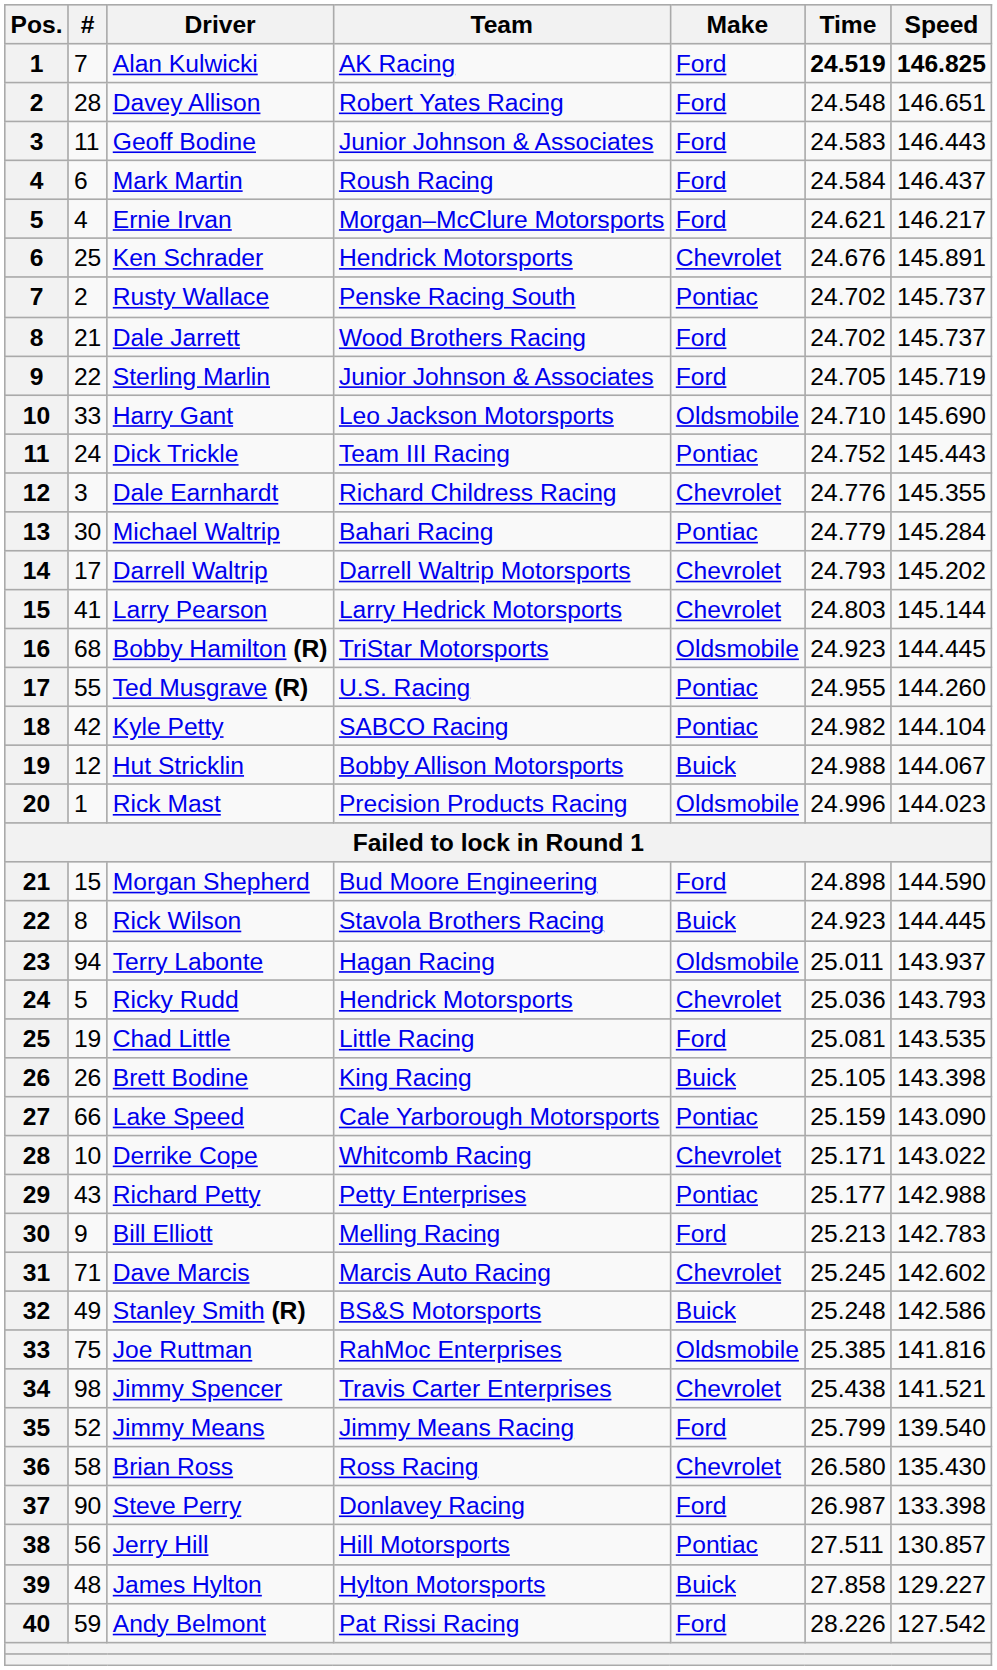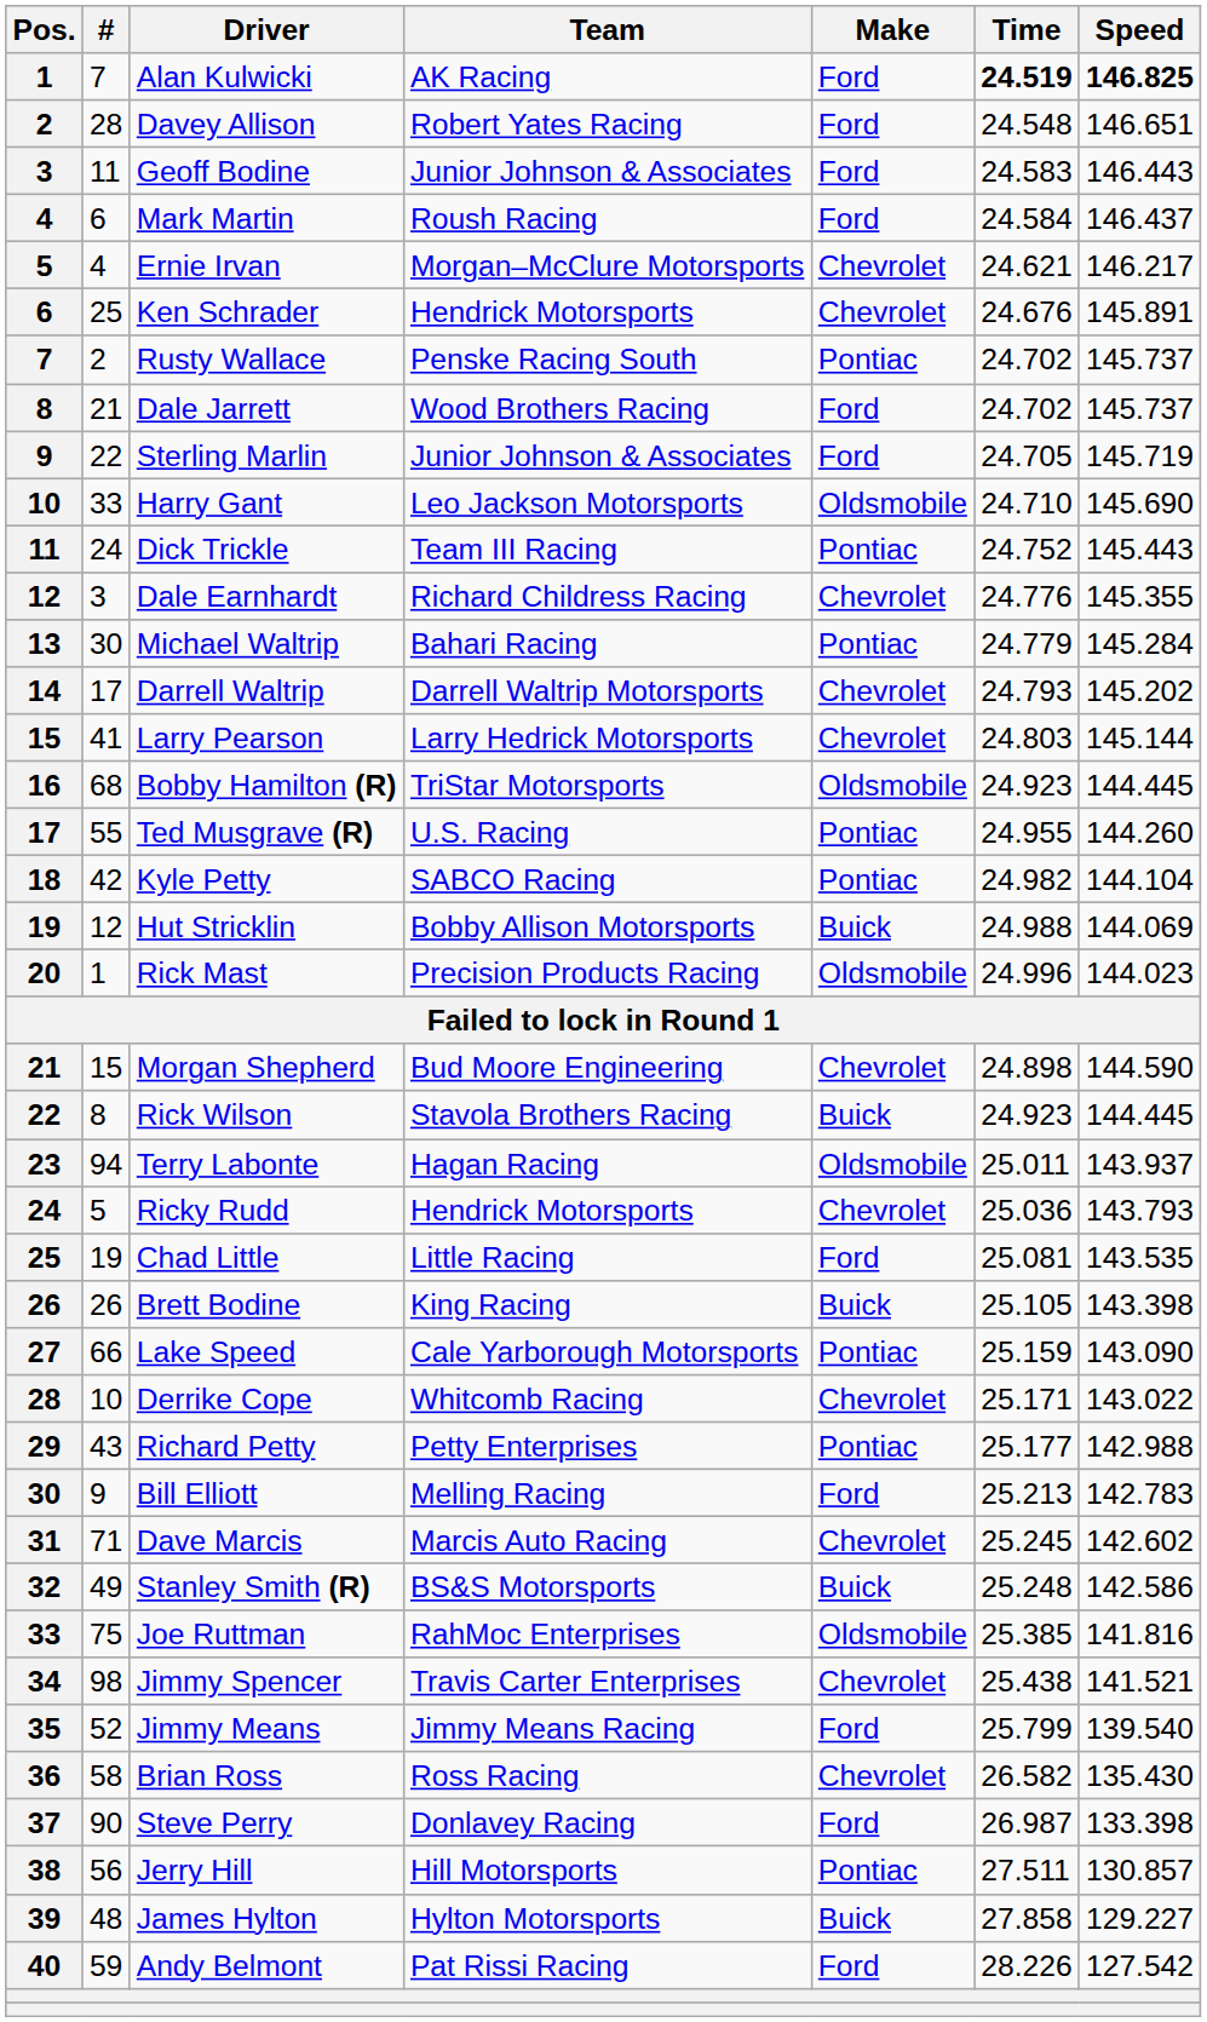 <table class="wikitable" style="font-size:95%">
 <tr>
 <th>Pos.</th>
 <th>#</th>
 <th>Driver</th>
 <th>Team</th>
 <th>Make</th>
 <th>Time</th>
 <th>Speed</th>
 </tr>
 <tr>
 <th>1</th>
 <td>7</td>
 <td><a href='#'>Alan Kulwicki</a></td>
 <td><a href='#'>AK Racing</a></td>
 <td><a href='#'>Ford</a></td>
 <td><strong>24.519</strong></td>
 <td><strong>146.825</strong></td>
 </tr>
 <tr>
 <th>2</th>
 <td>28</td>
 <td><a href='#'>Davey Allison</a></td>
 <td><a href='#'>Robert Yates Racing</a></td>
 <td><a href='#'>Ford</a></td>
 <td>24.548</td>
 <td>146.651</td>
 </tr>
 <tr>
 <th>3</th>
 <td>11</td>
 <td><a href='#'>Geoff Bodine</a></td>
 <td><a href='#'>Junior Johnson & Associates</a></td>
 <td><a href='#'>Ford</a></td>
 <td>24.583</td>
 <td>146.443</td>
 </tr>
 <tr>
 <th>4</th>
 <td>6</td>
 <td><a href='#'>Mark Martin</a></td>
 <td><a href='#'>Roush Racing</a></td>
 <td><a href='#'>Ford</a></td>
 <td>24.584</td>
 <td>146.437</td>
 </tr>
 <tr>
 <th>5</th>
 <td>4</td>
 <td><a href='#'>Ernie Irvan</a></td>
 <td><a href='#'>Morgan–McClure Motorsports</a></td>
-<td><a href='#'>Ford</a></td>
+<td><a href='#'>Chevrolet</a></td>
 <td>24.621</td>
 <td>146.217</td>
 </tr>
 <tr>
 <th>6</th>
 <td>25</td>
 <td><a href='#'>Ken Schrader</a></td>
 <td><a href='#'>Hendrick Motorsports</a></td>
 <td><a href='#'>Chevrolet</a></td>
 <td>24.676</td>
 <td>145.891</td>
 </tr>
 <tr>
 <th>7</th>
 <td>2</td>
 <td><a href='#'>Rusty Wallace</a></td>
 <td><a href='#'>Penske Racing South</a></td>
 <td><a href='#'>Pontiac</a></td>
 <td>24.702</td>
 <td>145.737</td>
 </tr>
 <tr>
 <th>8</th>
 <td>21</td>
 <td><a href='#'>Dale Jarrett</a></td>
 <td><a href='#'>Wood Brothers Racing</a></td>
 <td><a href='#'>Ford</a></td>
 <td>24.702</td>
 <td>145.737</td>
 </tr>
 <tr>
 <th>9</th>
 <td>22</td>
 <td><a href='#'>Sterling Marlin</a></td>
 <td><a href='#'>Junior Johnson & Associates</a></td>
 <td><a href='#'>Ford</a></td>
 <td>24.705</td>
 <td>145.719</td>
 </tr>
 <tr>
 <th>10</th>
 <td>33</td>
 <td><a href='#'>Harry Gant</a></td>
 <td><a href='#'>Leo Jackson Motorsports</a></td>
 <td><a href='#'>Oldsmobile</a></td>
 <td>24.710</td>
 <td>145.690</td>
 </tr>
 <tr>
 <th>11</th>
 <td>24</td>
 <td><a href='#'>Dick Trickle</a></td>
 <td><a href='#'>Team III Racing</a></td>
 <td><a href='#'>Pontiac</a></td>
 <td>24.752</td>
 <td>145.443</td>
 </tr>
 <tr>
 <th>12</th>
 <td>3</td>
 <td><a href='#'>Dale Earnhardt</a></td>
 <td><a href='#'>Richard Childress Racing</a></td>
 <td><a href='#'>Chevrolet</a></td>
 <td>24.776</td>
 <td>145.355</td>
 </tr>
 <tr>
 <th>13</th>
 <td>30</td>
 <td><a href='#'>Michael Waltrip</a></td>
 <td><a href='#'>Bahari Racing</a></td>
 <td><a href='#'>Pontiac</a></td>
 <td>24.779</td>
 <td>145.284</td>
 </tr>
 <tr>
 <th>14</th>
 <td>17</td>
 <td><a href='#'>Darrell Waltrip</a></td>
 <td><a href='#'>Darrell Waltrip Motorsports</a></td>
 <td><a href='#'>Chevrolet</a></td>
 <td>24.793</td>
 <td>145.202</td>
 </tr>
 <tr>
 <th>15</th>
 <td>41</td>
 <td><a href='#'>Larry Pearson</a></td>
 <td><a href='#'>Larry Hedrick Motorsports</a></td>
 <td><a href='#'>Chevrolet</a></td>
 <td>24.803</td>
 <td>145.144</td>
 </tr>
 <tr>
 <th>16</th>
 <td>68</td>
 <td><a href='#'>Bobby Hamilton</a> <strong>(R)</strong></td>
 <td><a href='#'>TriStar Motorsports</a></td>
 <td><a href='#'>Oldsmobile</a></td>
 <td>24.923</td>
 <td>144.445</td>
 </tr>
 <tr>
 <th>17</th>
 <td>55</td>
 <td><a href='#'>Ted Musgrave</a> <strong>(R)</strong></td>
 <td><a href='#'>U.S. Racing</a></td>
 <td><a href='#'>Pontiac</a></td>
 <td>24.955</td>
 <td>144.260</td>
 </tr>
 <tr>
 <th>18</th>
 <td>42</td>
 <td><a href='#'>Kyle Petty</a></td>
 <td><a href='#'>SABCO Racing</a></td>
 <td><a href='#'>Pontiac</a></td>
 <td>24.982</td>
 <td>144.104</td>
 </tr>
 <tr>
 <th>19</th>
 <td>12</td>
 <td><a href='#'>Hut Stricklin</a></td>
 <td><a href='#'>Bobby Allison Motorsports</a></td>
 <td><a href='#'>Buick</a></td>
 <td>24.988</td>
-<td>144.067</td>
+<td>144.069</td>
 </tr>
 <tr>
 <th>20</th>
 <td>1</td>
 <td><a href='#'>Rick Mast</a></td>
 <td><a href='#'>Precision Products Racing</a></td>
 <td><a href='#'>Oldsmobile</a></td>
 <td>24.996</td>
 <td>144.023</td>
 </tr>
 <tr>
 <th colspan="7">Failed to lock in Round 1</th>
 </tr>
 <tr>
 <th>21</th>
 <td>15</td>
 <td><a href='#'>Morgan Shepherd</a></td>
 <td><a href='#'>Bud Moore Engineering</a></td>
-<td><a href='#'>Ford</a></td>
+<td><a href='#'>Chevrolet</a></td>
 <td>24.898</td>
 <td>144.590</td>
 </tr>
 <tr>
 <th>22</th>
 <td>8</td>
 <td><a href='#'>Rick Wilson</a></td>
 <td><a href='#'>Stavola Brothers Racing</a></td>
 <td><a href='#'>Buick</a></td>
 <td>24.923</td>
 <td>144.445</td>
 </tr>
 <tr>
 <th>23</th>
 <td>94</td>
 <td><a href='#'>Terry Labonte</a></td>
 <td><a href='#'>Hagan Racing</a></td>
 <td><a href='#'>Oldsmobile</a></td>
 <td>25.011</td>
 <td>143.937</td>
 </tr>
 <tr>
 <th>24</th>
 <td>5</td>
 <td><a href='#'>Ricky Rudd</a></td>
 <td><a href='#'>Hendrick Motorsports</a></td>
 <td><a href='#'>Chevrolet</a></td>
 <td>25.036</td>
 <td>143.793</td>
 </tr>
 <tr>
 <th>25</th>
 <td>19</td>
 <td><a href='#'>Chad Little</a></td>
 <td><a href='#'>Little Racing</a></td>
 <td><a href='#'>Ford</a></td>
 <td>25.081</td>
 <td>143.535</td>
 </tr>
 <tr>
 <th>26</th>
 <td>26</td>
 <td><a href='#'>Brett Bodine</a></td>
 <td><a href='#'>King Racing</a></td>
 <td><a href='#'>Buick</a></td>
 <td>25.105</td>
 <td>143.398</td>
 </tr>
 <tr>
 <th>27</th>
 <td>66</td>
 <td><a href='#'>Lake Speed</a></td>
 <td><a href='#'>Cale Yarborough Motorsports</a></td>
 <td><a href='#'>Pontiac</a></td>
 <td>25.159</td>
 <td>143.090</td>
 </tr>
 <tr>
 <th>28</th>
 <td>10</td>
 <td><a href='#'>Derrike Cope</a></td>
 <td><a href='#'>Whitcomb Racing</a></td>
 <td><a href='#'>Chevrolet</a></td>
 <td>25.171</td>
 <td>143.022</td>
 </tr>
 <tr>
 <th>29</th>
 <td>43</td>
 <td><a href='#'>Richard Petty</a></td>
 <td><a href='#'>Petty Enterprises</a></td>
 <td><a href='#'>Pontiac</a></td>
 <td>25.177</td>
 <td>142.988</td>
 </tr>
 <tr>
 <th>30</th>
 <td>9</td>
 <td><a href='#'>Bill Elliott</a></td>
 <td><a href='#'>Melling Racing</a></td>
 <td><a href='#'>Ford</a></td>
 <td>25.213</td>
 <td>142.783</td>
 </tr>
 <tr>
 <th>31</th>
 <td>71</td>
 <td><a href='#'>Dave Marcis</a></td>
 <td><a href='#'>Marcis Auto Racing</a></td>
 <td><a href='#'>Chevrolet</a></td>
 <td>25.245</td>
 <td>142.602</td>
 </tr>
 <tr>
 <th>32</th>
 <td>49</td>
 <td><a href='#'>Stanley Smith</a> <strong>(R)</strong></td>
 <td><a href='#'>BS&S Motorsports</a></td>
 <td><a href='#'>Buick</a></td>
 <td>25.248</td>
 <td>142.586</td>
 </tr>
 <tr>
 <th>33</th>
 <td>75</td>
 <td><a href='#'>Joe Ruttman</a></td>
 <td><a href='#'>RahMoc Enterprises</a></td>
 <td><a href='#'>Oldsmobile</a></td>
 <td>25.385</td>
 <td>141.816</td>
 </tr>
 <tr>
 <th>34</th>
 <td>98</td>
 <td><a href='#'>Jimmy Spencer</a></td>
 <td><a href='#'>Travis Carter Enterprises</a></td>
 <td><a href='#'>Chevrolet</a></td>
 <td>25.438</td>
 <td>141.521</td>
 </tr>
 <tr>
 <th>35</th>
 <td>52</td>
 <td><a href='#'>Jimmy Means</a></td>
 <td><a href='#'>Jimmy Means Racing</a></td>
 <td><a href='#'>Ford</a></td>
 <td>25.799</td>
 <td>139.540</td>
 </tr>
 <tr>
 <th>36</th>
 <td>58</td>
 <td><a href='#'>Brian Ross</a></td>
 <td><a href='#'>Ross Racing</a></td>
 <td><a href='#'>Chevrolet</a></td>
-<td>26.580</td>
+<td>26.582</td>
 <td>135.430</td>
 </tr>
 <tr>
 <th>37</th>
 <td>90</td>
 <td><a href='#'>Steve Perry</a></td>
 <td><a href='#'>Donlavey Racing</a></td>
 <td><a href='#'>Ford</a></td>
 <td>26.987</td>
 <td>133.398</td>
 </tr>
 <tr>
 <th>38</th>
 <td>56</td>
 <td><a href='#'>Jerry Hill</a></td>
 <td><a href='#'>Hill Motorsports</a></td>
 <td><a href='#'>Pontiac</a></td>
 <td>27.511</td>
 <td>130.857</td>
 </tr>
 <tr>
 <th>39</th>
 <td>48</td>
 <td><a href='#'>James Hylton</a></td>
 <td><a href='#'>Hylton Motorsports</a></td>
 <td><a href='#'>Buick</a></td>
 <td>27.858</td>
 <td>129.227</td>
 </tr>
 <tr>
 <th>40</th>
 <td>59</td>
 <td><a href='#'>Andy Belmont</a></td>
 <td><a href='#'>Pat Rissi Racing</a></td>
 <td><a href='#'>Ford</a></td>
 <td>28.226</td>
 <td>127.542</td>
 </tr>
 <tr>
 <th colspan="7"></th>
 </tr>
 <tr>
 <th colspan="7"></th>
 </tr>
 </table>
